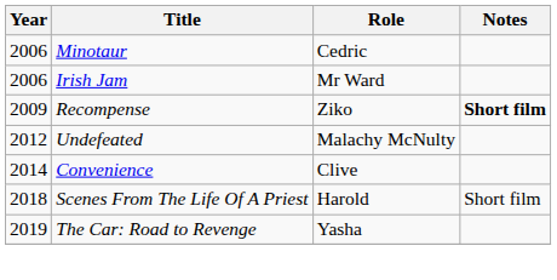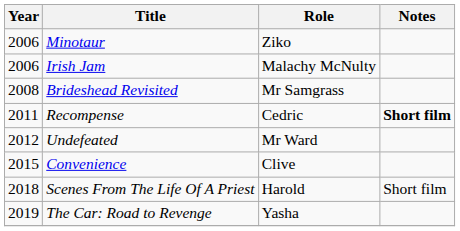 <table class="wikitable">
 <tr>
 <th>Year</th>
 <th>Title</th>
 <th>Role</th>
 <th>Notes</th>
 </tr>
 <tr>
 <td>2006</td>
 <td><em><a href='#'>Minotaur</a></em></td>
-<td>Cedric</td>
+<td>Ziko</td>
 <td></td>
 </tr>
 <tr>
 <td>2006</td>
 <td><em><a href='#'>Irish Jam</a></em></td>
-<td>Mr Ward</td>
+<td>Malachy McNulty</td>
 <td></td>
 </tr>
 <tr>
-<td>2009</td>
+<td>2008</td>
+<td><em><a href='#'>Brideshead Revisited</a></em></td>
+<td>Mr Samgrass</td>
+<td></td>
+</tr>
+<tr>
+<td>2011</td>
 <td><em>Recompense</em></td>
-<td>Ziko</td>
+<td>Cedric</td>
 <td><strong>Short film</strong></td>
 </tr>
 <tr>
 <td>2012</td>
 <td><em>Undefeated</em></td>
-<td>Malachy McNulty</td>
+<td>Mr Ward</td>
 <td></td>
 </tr>
 <tr>
-<td>2014</td>
+<td>2015</td>
 <td><em><a href='#'>Convenience</a></em></td>
 <td>Clive</td>
 <td></td>
 </tr>
 <tr>
 <td>2018</td>
 <td><em>Scenes From The Life Of A Priest</em></td>
 <td>Harold</td>
 <td>Short film</td>
 </tr>
 <tr>
 <td>2019</td>
 <td><em>The Car: Road to Revenge</em></td>
 <td>Yasha</td>
 <td></td>
 </tr>
 <tr>
 </tr>
 </table>
